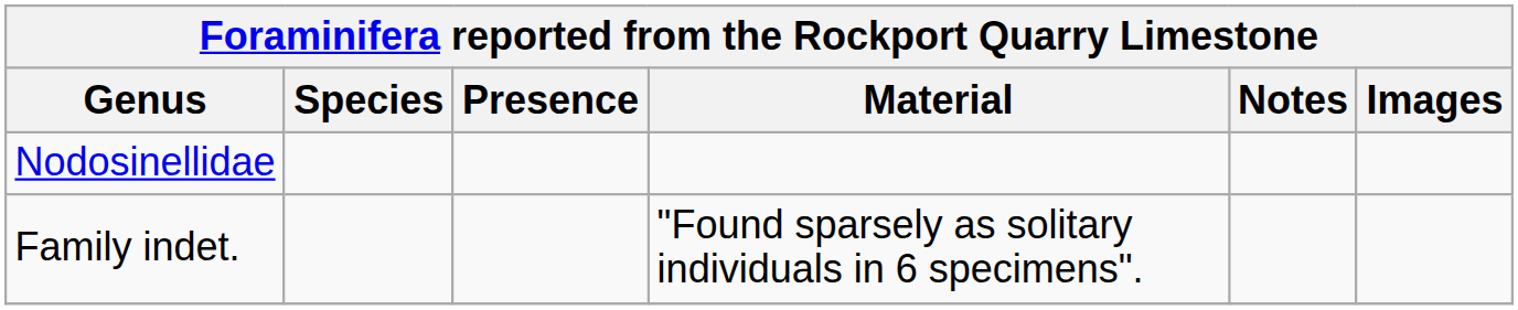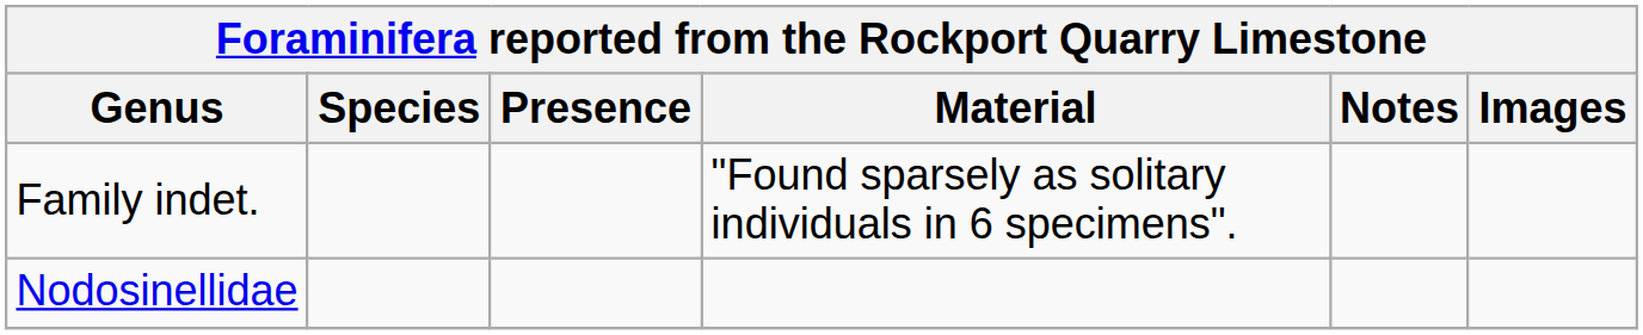 <table class="wikitable" align="center">
 <tr>
 <th colspan="6" align="center"><strong><a href='#'>Foraminifera</a> reported from the Rockport Quarry Limestone</strong></th>
 </tr>
 <tr>
 <th>Genus</th>
 <th>Species</th>
 <th>Presence</th>
 <th><strong>Material</strong></th>
 <th>Notes</th>
 <th>Images</th>
 </tr>
 <tr>
+<td>Family indet.</td>
+<td></td>
+<td></td>
+<td>"Found sparsely as solitary individuals in 6 specimens".</td>
+<td></td>
+<td></td>
+</tr>
+<tr>
 <td><a href='#'>Nodosinellidae</a></td>
 <td></td>
 <td></td>
 <td></td>
 <td></td>
 <td></td>
 </tr>
 <tr>
-<td>Family indet.</td>
-<td></td>
-<td></td>
-<td>"Found sparsely as solitary individuals in 6 specimens".</td>
-<td></td>
-<td></td>
-</tr>
-<tr>
 </tr>
 </table>
